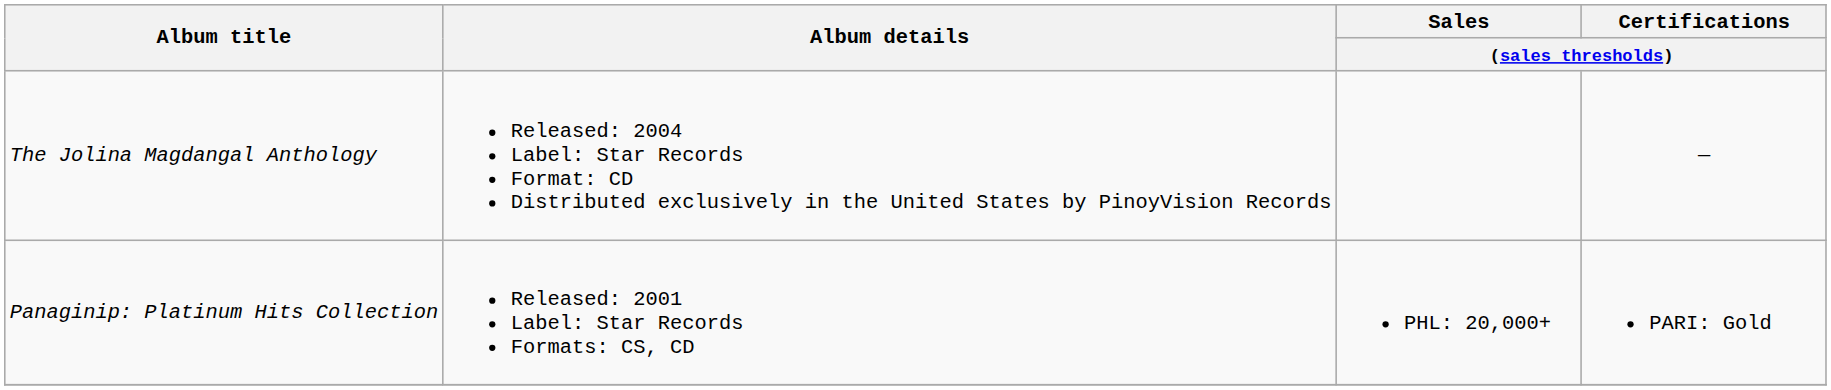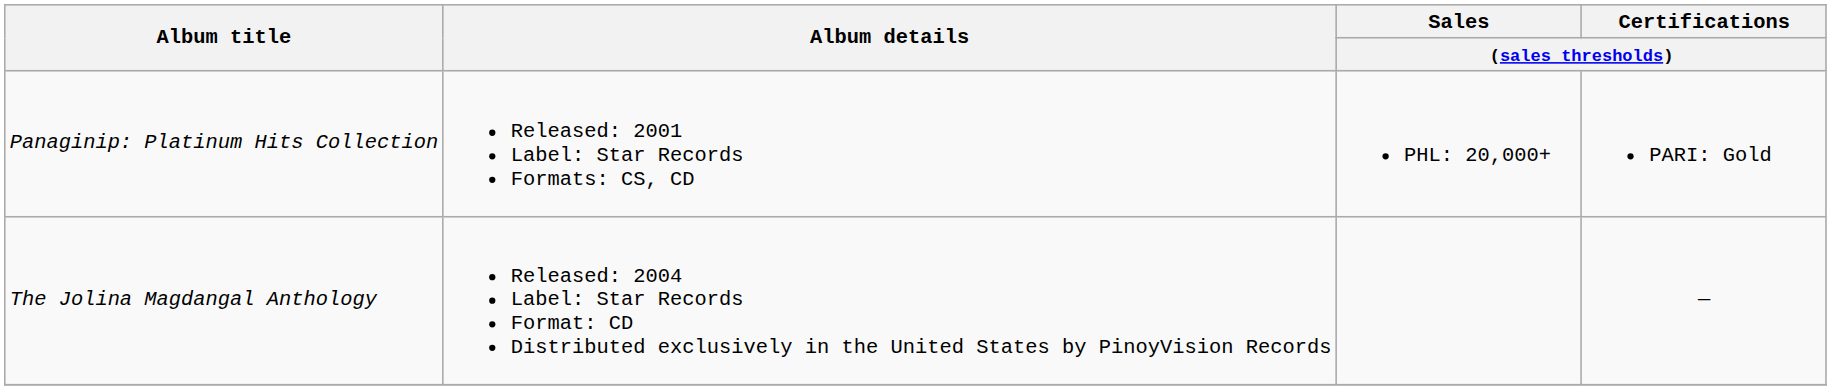 <table class="wikitable">
 <tr>
 <th rowspan=2>Album title</th>
 <th rowspan=2>Album details</th>
 <th width=150>Sales</th>
 <th width=150>Certifications</th>
 </tr>
 <tr>
 <th colspan=2><small>(<a href='#'>sales thresholds</a>)</small></th>
 </tr>
 <tr>
+<td><em>Panaginip: Platinum Hits Collection</em></td>
+<td><br><ul><li>Released: 2001</li><li>Label: Star Records</li><li>Formats: CS, CD</li></ul></td>
+<td><br><ul><li>PHL: 20,000+</li></ul></td>
+<td><br><ul><li>PARI: Gold</li></ul></td>
+</tr>
+<tr>
 <td><em>The Jolina Magdangal Anthology</em></td>
 <td><br><ul><li>Released: 2004</li><li>Label: Star Records</li><li>Format: CD</li><li>Distributed exclusively in the United States by PinoyVision Records</li></ul></td>
 <td></td>
 <td align=center>—</td>
 </tr>
 <tr>
-<td><em>Panaginip: Platinum Hits Collection</em></td>
-<td><br><ul><li>Released: 2001</li><li>Label: Star Records</li><li>Formats: CS, CD</li></ul></td>
-<td><br><ul><li>PHL: 20,000+</li></ul></td>
-<td><br><ul><li>PARI: Gold</li></ul></td>
-</tr>
-<tr>
 </tr>
 </table>
